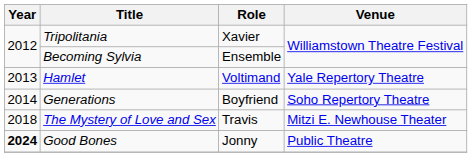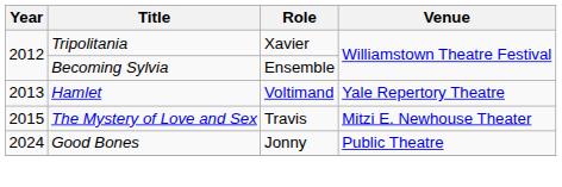 <table class="wikitable">
 <tr>
 <th>Year</th>
 <th>Title</th>
 <th>Role</th>
 <th>Venue</th>
 </tr>
 <tr>
 <td rowspan="2">2012</td>
 <td><em>Tripolitania</em></td>
 <td>Xavier</td>
 <td rowspan="2"><a href='#'>Williamstown Theatre Festival</a></td>
 </tr>
 <tr>
 <td><em>Becoming Sylvia</em></td>
 <td>Ensemble</td>
 </tr>
 <tr>
 <td>2013</td>
 <td><em><a href='#'>Hamlet</a></em></td>
 <td><a href='#'>Voltimand</a></td>
 <td><a href='#'>Yale Repertory Theatre</a></td>
 </tr>
 <tr>
-<td>2014</td>
-<td><em>Generations</em></td>
-<td>Boyfriend</td>
-<td><a href='#'>Soho Repertory Theatre</a></td>
-</tr>
-<tr>
-<td>2018</td>
+<td>2015</td>
 <td><a href='#'><em>The Mystery of Love and Sex</em></a></td>
 <td>Travis</td>
 <td><a href='#'>Mitzi E. Newhouse Theater</a></td>
 </tr>
 <tr>
-<td><strong>2024</strong></td>
+<td>2024</td>
 <td><em>Good Bones</em></td>
 <td>Jonny</td>
 <td><a href='#'>Public Theatre</a></td>
 </tr>
 <tr>
 </tr>
 </table>
